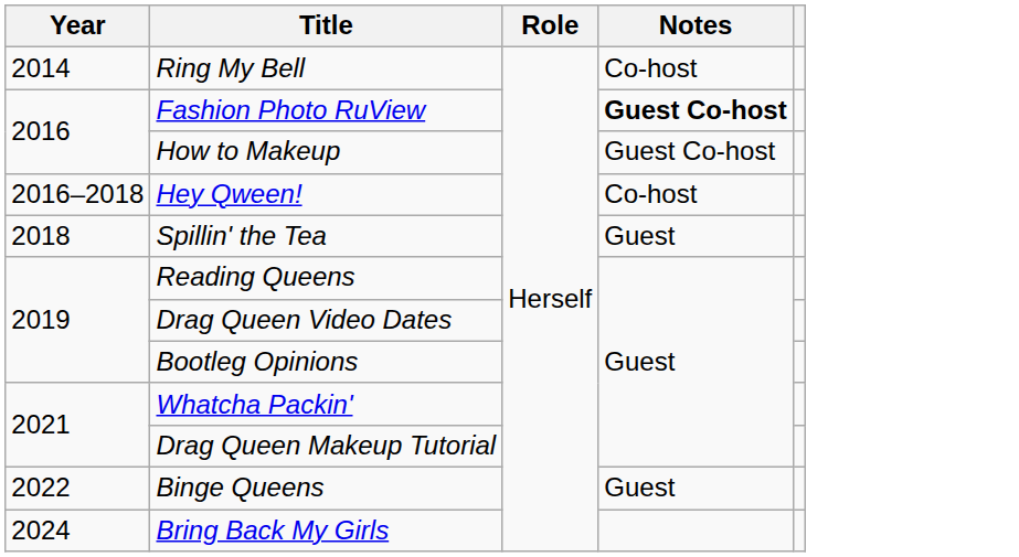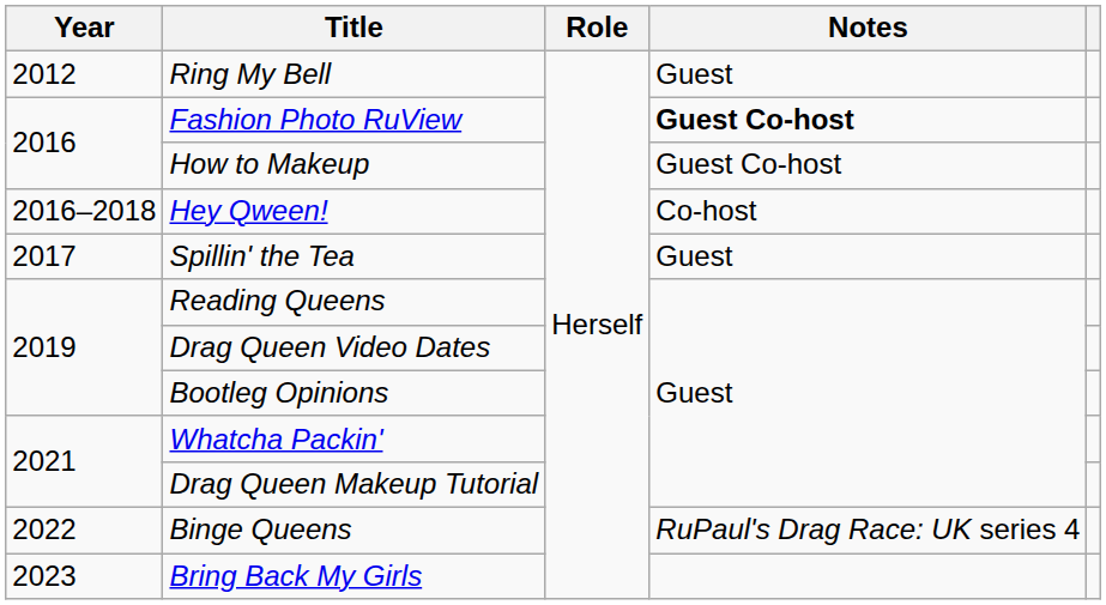 <table class="wikitable">
 <tr>
 <th>Year</th>
 <th>Title</th>
 <th>Role</th>
 <th>Notes</th>
 <th></th>
 </tr>
 <tr>
-<td>2014</td>
+<td>2012</td>
 <td><em>Ring My Bell</em></td>
 <td rowspan=12>Herself</td>
-<td>Co-host</td>
+<td>Guest</td>
 <td></td>
 </tr>
 <tr>
 <td rowspan=2>2016</td>
 <td><em><a href='#'>Fashion Photo RuView</a></em></td>
 <td><strong>Guest Co-host</strong></td>
 <td></td>
 </tr>
 <tr>
 <td><em>How to Makeup</em></td>
 <td>Guest Co-host</td>
 <td></td>
 </tr>
 <tr>
 <td>2016–2018</td>
 <td><em><a href='#'>Hey Qween!</a></em></td>
 <td>Co-host</td>
 <td></td>
 </tr>
 <tr>
-<td>2018</td>
+<td>2017</td>
 <td><em>Spillin' the Tea</em></td>
 <td>Guest</td>
 <td></td>
 </tr>
 <tr>
 <td rowspan=3>2019</td>
 <td><em>Reading Queens</em></td>
 <td rowspan=5>Guest</td>
 <td></td>
 </tr>
 <tr>
 <td><em>Drag Queen Video Dates</em></td>
 <td></td>
 </tr>
 <tr>
 <td><em>Bootleg Opinions</em></td>
 <td></td>
 </tr>
 <tr>
 <td rowspan=2>2021</td>
 <td><em><a href='#'>Whatcha Packin'</a></em></td>
 <td></td>
 </tr>
 <tr>
 <td><em>Drag Queen Makeup Tutorial</em></td>
 <td></td>
 </tr>
 <tr>
 <td>2022</td>
 <td><em>Binge Queens</em></td>
-<td>Guest</td>
+<td><em>RuPaul's Drag Race: UK</em> series 4</td>
 <td></td>
 </tr>
 <tr>
-<td>2024</td>
+<td>2023</td>
 <td><em><a href='#'>Bring Back My Girls</a></em></td>
 <td></td>
 <td></td>
 </tr>
 </table>
